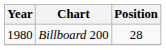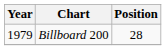 <table class="wikitable">
 <tr>
 <th>Year</th>
 <th>Chart</th>
 <th>Position</th>
 </tr>
 <tr>
-<td>1980</td>
+<td>1979</td>
 <td><em>Billboard</em> 200</td>
 <td align="center">28</td>
 </tr>
 <tr>
 </tr>
 </table>
